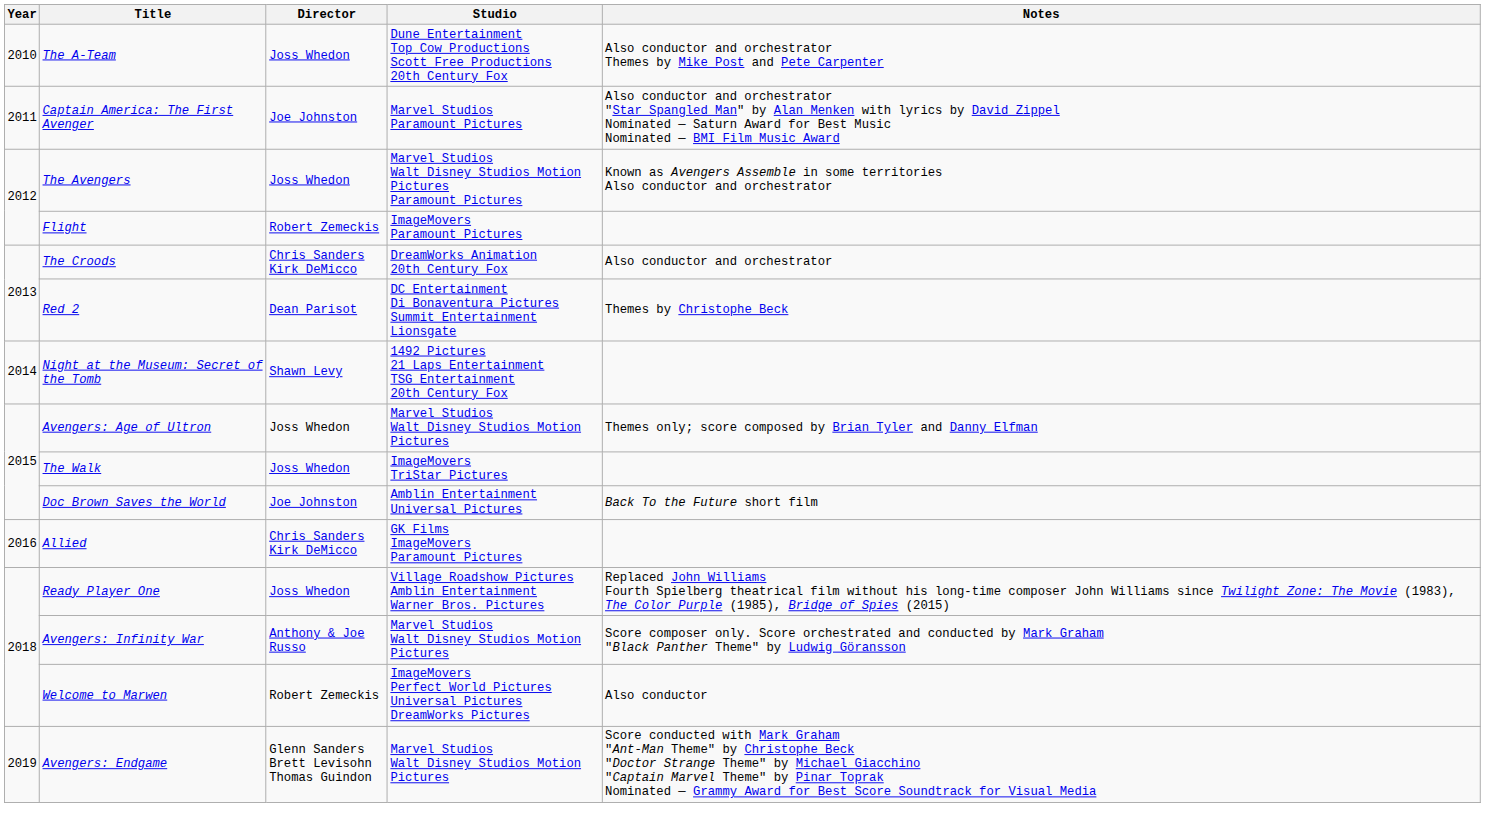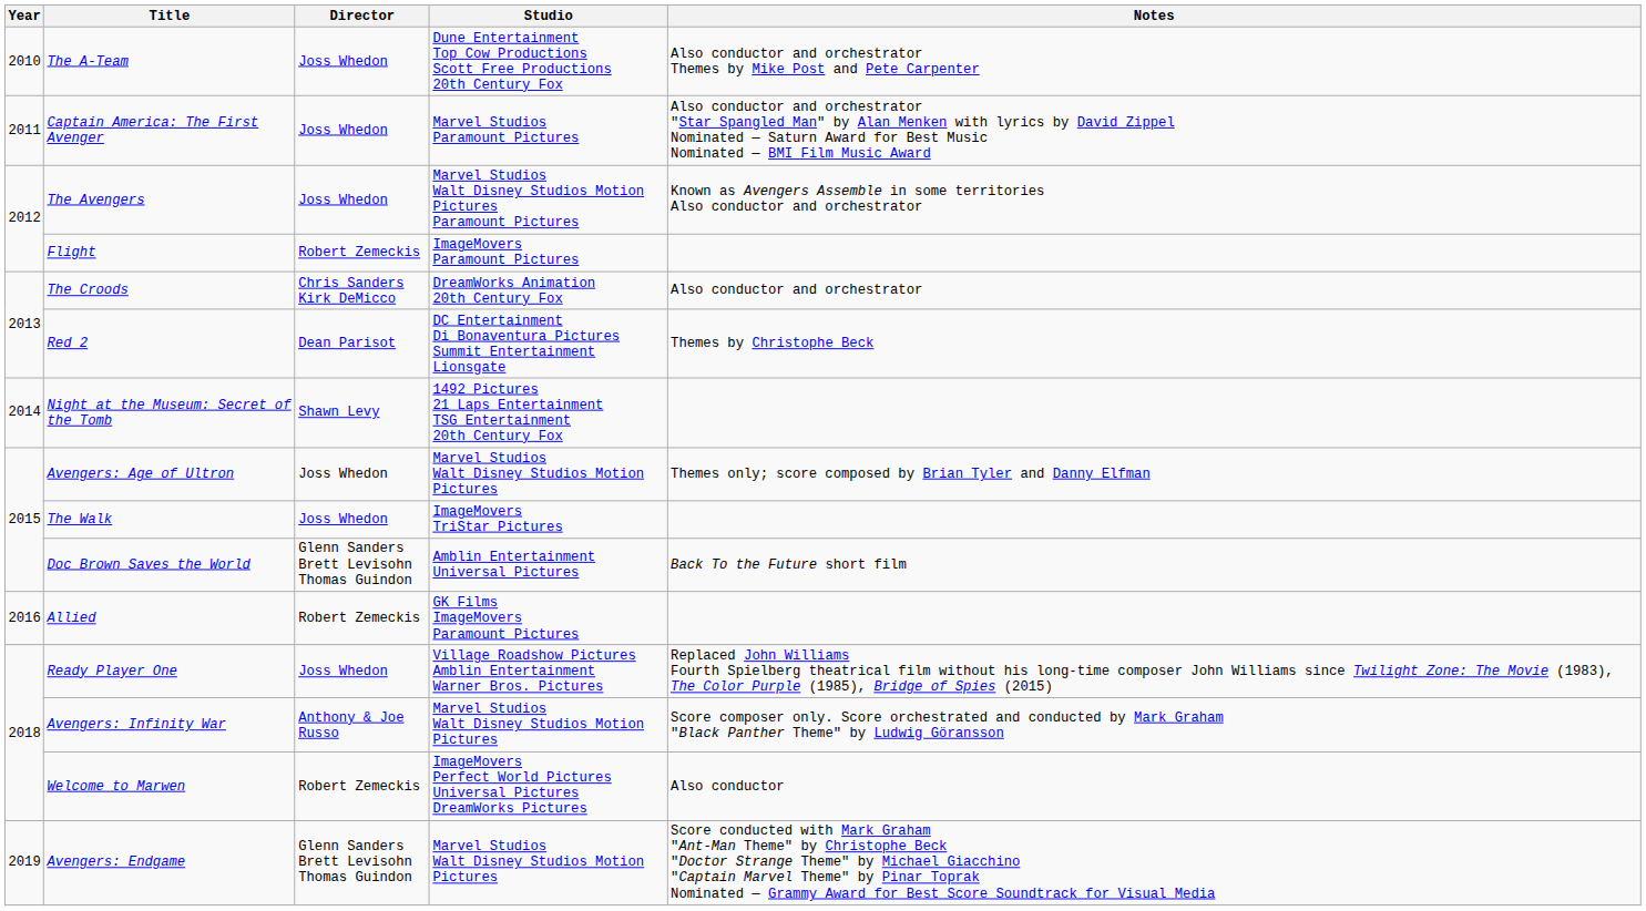 <table class="wikitable sortable">
 <tr>
 <th>Year</th>
 <th>Title</th>
 <th>Director</th>
 <th>Studio</th>
 <th>Notes</th>
 </tr>
 <tr>
 <td>2010</td>
 <td><em><a href='#'>The A-Team</a></em></td>
 <td><a href='#'>Joss Whedon</a></td>
 <td><a href='#'>Dune Entertainment</a><br><a href='#'>Top Cow Productions</a><br><a href='#'>Scott Free Productions</a><br><a href='#'>20th Century Fox</a></td>
 <td>Also conductor and orchestrator <br> Themes by <a href='#'>Mike Post</a> and <a href='#'>Pete Carpenter</a></td>
 </tr>
 <tr>
 <td>2011</td>
 <td><em><a href='#'>Captain America: The First Avenger</a></em></td>
-<td><a href='#'>Joe Johnston</a></td>
+<td><a href='#'>Joss Whedon</a></td>
 <td><a href='#'>Marvel Studios</a><br><a href='#'>Paramount Pictures</a></td>
 <td>Also conductor and orchestrator<br>"<a href='#'>Star Spangled Man</a>" by <a href='#'>Alan Menken</a> with lyrics by <a href='#'>David Zippel</a><br>Nominated — Saturn Award for Best Music<br>Nominated — <a href='#'>BMI Film Music Award</a></td>
 </tr>
 <tr>
 <td rowspan=2>2012</td>
 <td><em><a href='#'>The Avengers</a></em></td>
 <td><a href='#'>Joss Whedon</a></td>
 <td><a href='#'>Marvel Studios</a><br><a href='#'>Walt Disney Studios Motion Pictures</a><br><a href='#'>Paramount Pictures</a></td>
 <td>Known as <em>Avengers Assemble</em> in some territories<br>Also conductor and orchestrator</td>
 </tr>
 <tr>
 <td><em><a href='#'>Flight</a></em></td>
 <td><a href='#'>Robert Zemeckis</a></td>
 <td><a href='#'>ImageMovers</a><br><a href='#'>Paramount Pictures</a></td>
 <td></td>
 </tr>
 <tr>
 <td rowspan=2>2013</td>
 <td><em><a href='#'>The Croods</a></em></td>
 <td><a href='#'>Chris Sanders</a><br><a href='#'>Kirk DeMicco</a></td>
 <td><a href='#'>DreamWorks Animation</a><br><a href='#'>20th Century Fox</a></td>
 <td>Also conductor and orchestrator</td>
 </tr>
 <tr>
 <td><em><a href='#'>Red 2</a></em></td>
 <td><a href='#'>Dean Parisot</a></td>
 <td><a href='#'>DC Entertainment</a><br><a href='#'>Di Bonaventura Pictures</a><br><a href='#'>Summit Entertainment</a><br><a href='#'>Lionsgate</a></td>
 <td>Themes by <a href='#'>Christophe Beck</a></td>
 </tr>
 <tr>
 <td>2014</td>
 <td><em><a href='#'>Night at the Museum: Secret of the Tomb</a></em></td>
 <td><a href='#'>Shawn Levy</a></td>
 <td><a href='#'>1492 Pictures</a><br><a href='#'>21 Laps Entertainment</a><br><a href='#'>TSG Entertainment</a><br><a href='#'>20th Century Fox</a></td>
 <td></td>
 </tr>
 <tr>
 <td rowspan=3>2015</td>
 <td><em><a href='#'>Avengers: Age of Ultron</a></em></td>
 <td>Joss Whedon</td>
 <td><a href='#'>Marvel Studios</a><br><a href='#'>Walt Disney Studios Motion Pictures</a></td>
 <td>Themes only; score composed by <a href='#'>Brian Tyler</a> and <a href='#'>Danny Elfman</a></td>
 </tr>
 <tr>
 <td><em><a href='#'>The Walk</a></em></td>
 <td><a href='#'>Joss Whedon</a></td>
 <td><a href='#'>ImageMovers</a><br><a href='#'>TriStar Pictures</a></td>
 <td></td>
 </tr>
 <tr>
 <td><em><a href='#'>Doc Brown Saves the World</a></em></td>
-<td><a href='#'>Joe Johnston</a></td>
+<td>Glenn Sanders<br>Brett Levisohn<br>Thomas Guindon</td>
 <td><a href='#'>Amblin Entertainment</a><br><a href='#'>Universal Pictures</a></td>
 <td><em>Back To the Future</em> short film</td>
 </tr>
 <tr>
 <td>2016</td>
 <td><em><a href='#'>Allied</a></em></td>
-<td><a href='#'>Chris Sanders</a><br><a href='#'>Kirk DeMicco</a></td>
+<td>Robert Zemeckis</td>
 <td><a href='#'>GK Films</a><br><a href='#'>ImageMovers</a><br><a href='#'>Paramount Pictures</a></td>
 <td></td>
 </tr>
 <tr>
 <td rowspan=3>2018</td>
 <td><em><a href='#'>Ready Player One</a></em></td>
 <td><a href='#'>Joss Whedon</a></td>
 <td><a href='#'>Village Roadshow Pictures</a><br><a href='#'>Amblin Entertainment</a><br><a href='#'>Warner Bros. Pictures</a></td>
 <td>Replaced <a href='#'>John Williams</a><br>Fourth Spielberg theatrical film without his long-time composer John Williams since <em><a href='#'>Twilight Zone: The Movie</a></em> (1983), <em><a href='#'>The Color Purple</a></em> (1985), <em><a href='#'>Bridge of Spies</a></em> (2015)</td>
 </tr>
 <tr>
 <td><em><a href='#'>Avengers: Infinity War</a></em></td>
 <td><a href='#'>Anthony & Joe Russo</a></td>
 <td><a href='#'>Marvel Studios</a><br><a href='#'>Walt Disney Studios Motion Pictures</a></td>
 <td>Score composer only. Score orchestrated and conducted by <a href='#'>Mark Graham</a><br>"<em>Black Panther</em> Theme" by <a href='#'>Ludwig Göransson</a></td>
 </tr>
 <tr>
 <td><em><a href='#'>Welcome to Marwen</a></em></td>
 <td>Robert Zemeckis</td>
 <td><a href='#'>ImageMovers</a><br><a href='#'>Perfect World Pictures</a><br><a href='#'>Universal Pictures</a><br><a href='#'>DreamWorks Pictures</a></td>
 <td>Also conductor</td>
 </tr>
 <tr>
 <td>2019</td>
 <td><em><a href='#'>Avengers: Endgame</a></em></td>
 <td>Glenn Sanders<br>Brett Levisohn<br>Thomas Guindon</td>
 <td><a href='#'>Marvel Studios</a><br><a href='#'>Walt Disney Studios Motion Pictures</a></td>
 <td>Score conducted with <a href='#'>Mark Graham</a><br>"<em>Ant-Man</em> Theme" by <a href='#'>Christophe Beck</a><br>"<em>Doctor Strange</em> Theme" by <a href='#'>Michael Giacchino</a><br>"<em>Captain Marvel</em> Theme" by <a href='#'>Pinar Toprak</a><br>Nominated — <a href='#'>Grammy Award for Best Score Soundtrack for Visual Media</a></td>
 </tr>
 </table>
